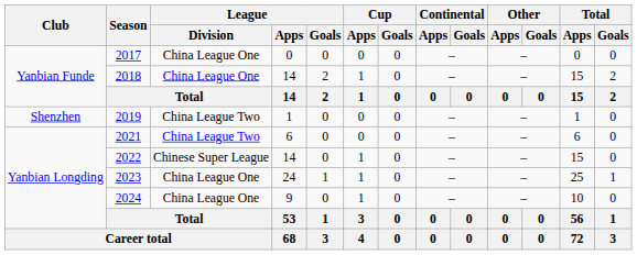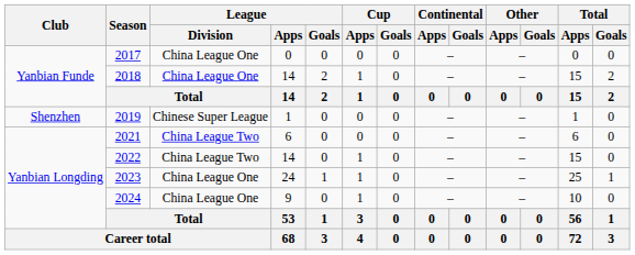 <table class="wikitable" style="text-align: center">
 <tr>
 <th rowspan="2">Club</th>
 <th rowspan="2">Season</th>
 <th colspan="3">League</th>
 <th colspan="2">Cup</th>
 <th colspan="2">Continental</th>
 <th colspan="2">Other</th>
 <th colspan="2">Total</th>
 </tr>
 <tr>
 <th>Division</th>
 <th>Apps</th>
 <th>Goals</th>
 <th>Apps</th>
 <th>Goals</th>
 <th>Apps</th>
 <th>Goals</th>
 <th>Apps</th>
 <th>Goals</th>
 <th>Apps</th>
 <th>Goals</th>
 </tr>
 <tr>
 <td rowspan=3><a href='#'>Yanbian Funde</a></td>
 <td><a href='#'>2017</a></td>
 <td>China League One</td>
 <td>0</td>
 <td>0</td>
 <td>0</td>
 <td>0</td>
 <td colspan="2">–</td>
 <td colspan="2">–</td>
 <td>0</td>
 <td>0</td>
 </tr>
 <tr>
 <td><a href='#'>2018</a></td>
 <td><a href='#'>China League One</a></td>
 <td>14</td>
 <td>2</td>
 <td>1</td>
 <td>0</td>
 <td colspan="2">–</td>
 <td colspan="2">–</td>
 <td>15</td>
 <td>2</td>
 </tr>
 <tr>
 <th colspan=2>Total</th>
 <th>14</th>
 <th>2</th>
 <th>1</th>
 <th>0</th>
 <th>0</th>
 <th>0</th>
 <th>0</th>
 <th>0</th>
 <th>15</th>
 <th>2</th>
 </tr>
 <tr>
 <td><a href='#'>Shenzhen</a></td>
 <td><a href='#'>2019</a></td>
-<td>China League Two</td>
+<td>Chinese Super League</td>
 <td>1</td>
 <td>0</td>
 <td>0</td>
 <td>0</td>
 <td colspan="2">–</td>
 <td colspan="2">–</td>
 <td>1</td>
 <td>0</td>
 </tr>
 <tr>
 <td rowspan=5><a href='#'>Yanbian Longding</a></td>
 <td><a href='#'>2021</a></td>
 <td><a href='#'>China League Two</a></td>
 <td>6</td>
 <td>0</td>
 <td>0</td>
 <td>0</td>
 <td colspan="2">–</td>
 <td colspan="2">–</td>
 <td>6</td>
 <td>0</td>
 </tr>
 <tr>
 <td><a href='#'>2022</a></td>
-<td>Chinese Super League</td>
+<td>China League Two</td>
 <td>14</td>
 <td>0</td>
 <td>1</td>
 <td>0</td>
 <td colspan="2">–</td>
 <td colspan="2">–</td>
 <td>15</td>
 <td>0</td>
 </tr>
 <tr>
 <td><a href='#'>2023</a></td>
 <td>China League One</td>
 <td>24</td>
 <td>1</td>
 <td>1</td>
 <td>0</td>
 <td colspan="2">–</td>
 <td colspan="2">–</td>
 <td>25</td>
 <td>1</td>
 </tr>
 <tr>
 <td><a href='#'>2024</a></td>
 <td>China League One</td>
 <td>9</td>
 <td>0</td>
 <td>1</td>
 <td>0</td>
 <td colspan="2">–</td>
 <td colspan="2">–</td>
 <td>10</td>
 <td>0</td>
 </tr>
 <tr>
 <th colspan=2>Total</th>
 <th>53</th>
 <th>1</th>
 <th>3</th>
 <th>0</th>
 <th>0</th>
 <th>0</th>
 <th>0</th>
 <th>0</th>
 <th>56</th>
 <th>1</th>
 </tr>
 <tr>
 <th colspan=3>Career total</th>
 <th>68</th>
 <th>3</th>
 <th>4</th>
 <th>0</th>
 <th>0</th>
 <th>0</th>
 <th>0</th>
 <th>0</th>
 <th>72</th>
 <th>3</th>
 </tr>
 </table>
